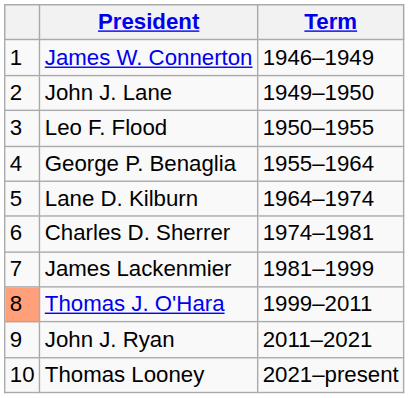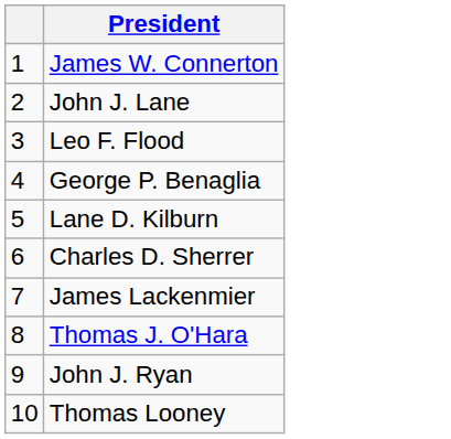 <table class=wikitable>
 <tr style="background:#ccc;">
 <th></th>
 <th><a href='#'>President</a></th>
-<th><a href='#'>Term</a></th>
 </tr>
 <tr>
 <td>1</td>
 <td><a href='#'>James W. Connerton</a></td>
-<td>1946–1949</td>
 </tr>
 <tr>
 <td>2</td>
 <td>John J. Lane</td>
-<td>1949–1950</td>
 </tr>
 <tr>
 <td>3</td>
 <td>Leo F. Flood</td>
-<td>1950–1955</td>
 </tr>
 <tr>
 <td>4</td>
 <td>George P. Benaglia</td>
-<td>1955–1964</td>
 </tr>
 <tr>
 <td>5</td>
 <td>Lane D. Kilburn</td>
-<td>1964–1974</td>
 </tr>
 <tr>
 <td>6</td>
 <td>Charles D. Sherrer</td>
-<td>1974–1981</td>
 </tr>
 <tr>
 <td>7</td>
 <td>James Lackenmier</td>
-<td>1981–1999</td>
 </tr>
 <tr>
-<td style="background: lightsalmon;">8</td>
+<td>8</td>
 <td><a href='#'>Thomas J. O'Hara</a></td>
-<td>1999–2011</td>
 </tr>
 <tr>
 <td>9</td>
 <td>John J. Ryan</td>
-<td>2011–2021</td>
 </tr>
 <tr>
 <td>10</td>
 <td>Thomas Looney</td>
-<td>2021–present</td>
 </tr>
 </table>
